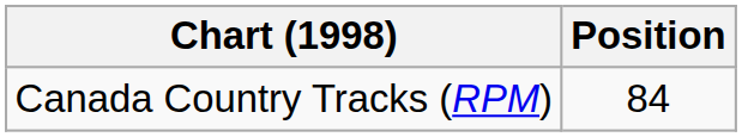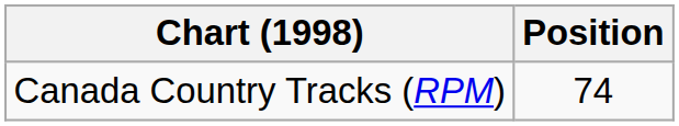 <table class="wikitable sortable">
 <tr>
 <th scope="col">Chart (1998)</th>
 <th scope="col">Position</th>
 </tr>
 <tr>
 <td>Canada Country Tracks (<em><a href='#'>RPM</a></em>)</td>
-<td align="center">84</td>
+<td align="center">74</td>
 </tr>
 </table>
